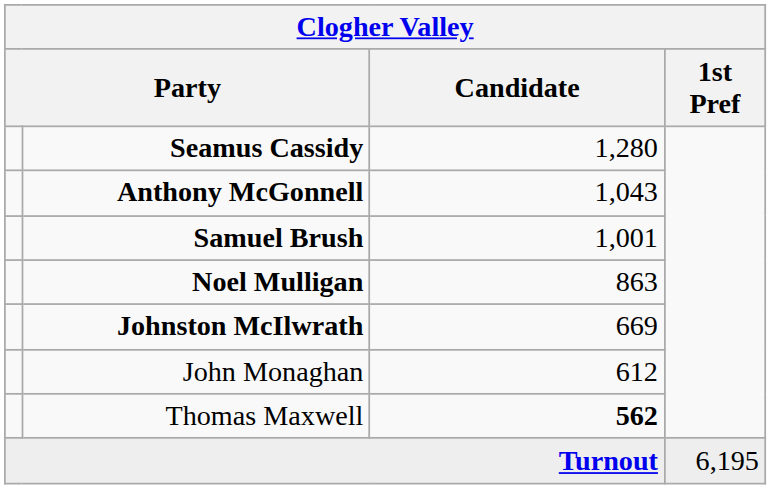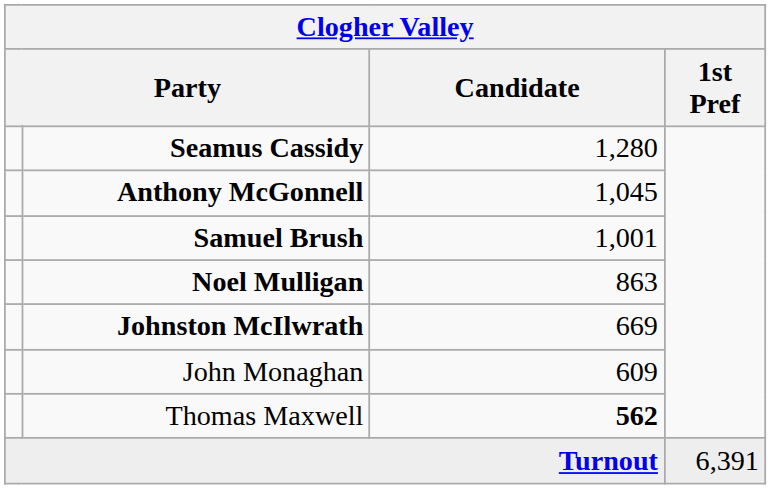 <table class="wikitable">
 <tr>
 <th colspan="4" align="center"><a href='#'>Clogher Valley</a></th>
 </tr>
 <tr>
 <th colspan="2" align="center" width=200>Party</th>
 <th width=160>Candidate</th>
 <th width=50>1st Pref</th>
 </tr>
 <tr>
 <td></td>
 <td align="right"><strong>Seamus Cassidy</strong></td>
 <td align="right">1,280</td>
 </tr>
 <tr>
 <td></td>
 <td align="right"><strong>Anthony McGonnell</strong></td>
-<td align="right">1,043</td>
+<td align="right">1,045</td>
 </tr>
 <tr>
 <td></td>
 <td align="right"><strong>Samuel Brush</strong></td>
 <td align="right">1,001</td>
 </tr>
 <tr>
 <td></td>
 <td align="right"><strong>Noel Mulligan</strong></td>
 <td align="right">863</td>
 </tr>
 <tr>
 <td></td>
 <td align="right"><strong>Johnston McIlwrath</strong></td>
 <td align="right">669</td>
 </tr>
 <tr>
 <td></td>
 <td align="right">John Monaghan</td>
-<td align="right">612</td>
+<td align="right">609</td>
 </tr>
 <tr>
 <td></td>
 <td align="right">Thomas Maxwell</td>
 <td align="right"><strong>562</strong></td>
 </tr>
 <tr bgcolor="EEEEEE">
 <td colspan=3 align="right"><strong><a href='#'>Turnout</a></strong></td>
-<td align="right">6,195</td>
+<td align="right">6,391</td>
 </tr>
 </table>
